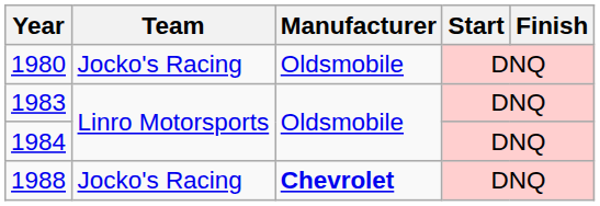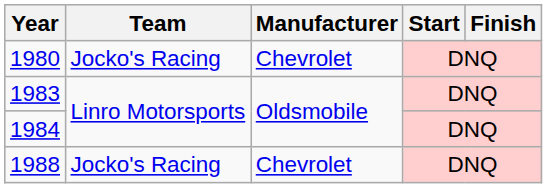 <table class="wikitable" style="font-size: 90%;">
 <tr>
 <th>Year</th>
 <th>Team</th>
 <th>Manufacturer</th>
 <th>Start</th>
 <th>Finish</th>
 </tr>
 <tr>
 <td><a href='#'>1980</a></td>
 <td><a href='#'>Jocko's Racing</a></td>
-<td><a href='#'>Oldsmobile</a></td>
+<td><a href='#'>Chevrolet</a></td>
 <td colspan=2 align=center style="background:#FFCFCF;">DNQ</td>
 </tr>
 <tr>
 <td><a href='#'>1983</a></td>
 <td rowspan=2><a href='#'>Linro Motorsports</a></td>
 <td rowspan=2><a href='#'>Oldsmobile</a></td>
 <td colspan=2 align=center style="background:#FFCFCF;">DNQ</td>
 </tr>
 <tr>
 <td><a href='#'>1984</a></td>
 <td colspan=2 align=center style="background:#FFCFCF;">DNQ</td>
 </tr>
 <tr>
 <td><a href='#'>1988</a></td>
 <td><a href='#'>Jocko's Racing</a></td>
-<td><strong><a href='#'>Chevrolet</a></strong></td>
+<td><a href='#'>Chevrolet</a></td>
 <td colspan=2 align=center style="background:#FFCFCF;">DNQ</td>
 </tr>
 </table>
